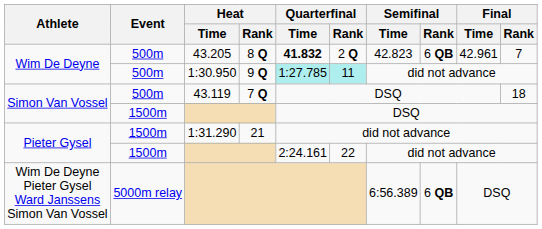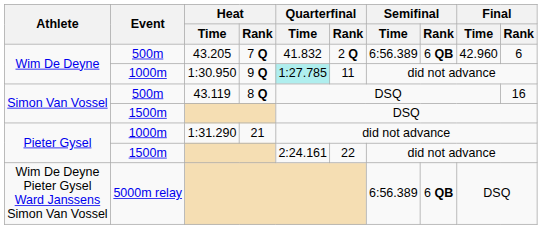 <table class="wikitable" style="text-align:center">
 <tr>
 <th rowspan="2">Athlete</th>
 <th rowspan="2">Event</th>
 <th colspan="2">Heat</th>
 <th colspan="2">Quarterfinal</th>
 <th colspan="2">Semifinal</th>
 <th colspan="2">Final</th>
 </tr>
 <tr>
 <th>Time</th>
 <th>Rank</th>
 <th>Time</th>
 <th>Rank</th>
 <th>Time</th>
 <th>Rank</th>
 <th>Time</th>
 <th>Rank</th>
 </tr>
 <tr>
 <td rowspan=2><a href='#'>Wim De Deyne</a></td>
 <td><a href='#'>500m</a></td>
 <td align="center">43.205</td>
-<td align="center">8 <strong>Q</strong></td>
-<td align="center"><strong>41.832</strong></td>
+<td align="center">7 <strong>Q</strong></td>
+<td align="center">41.832</td>
 <td align="center">2 <strong>Q</strong></td>
-<td align="center">42.823</td>
+<td align="center">6:56.389</td>
 <td align="center">6 <strong>QB</strong></td>
-<td align="center">42.961</td>
-<td align="center">7</td>
+<td align="center">42.960</td>
+<td align="center">6</td>
 </tr>
 <tr>
-<td><a href='#'>500m</a></td>
+<td><a href='#'>1000m</a></td>
 <td align="center">1:30.950</td>
 <td align="center">9 <strong>Q</strong></td>
 <td align="center" style="background: paleturquoise;">1:27.785</td>
-<td align="center" style="background: paleturquoise;">11</td>
+<td align="center">11</td>
 <td colspan=4>did not advance</td>
 </tr>
 <tr>
 <td rowspan=2><a href='#'>Simon Van Vossel</a></td>
 <td><a href='#'>500m</a></td>
 <td align="center">43.119</td>
-<td align="center">7 <strong>Q</strong></td>
+<td align="center">8 <strong>Q</strong></td>
 <td colspan=5 align="center">DSQ</td>
-<td align="center">18</td>
+<td align="center">16</td>
 </tr>
 <tr>
 <td><a href='#'>1500m</a></td>
 <td colspan=2 bgcolor="wheat"></td>
 <td colspan=6>DSQ</td>
 </tr>
 <tr>
 <td rowspan=2><a href='#'>Pieter Gysel</a></td>
-<td><a href='#'>1500m</a></td>
+<td><a href='#'>1000m</a></td>
 <td align="center">1:31.290</td>
 <td align="center">21</td>
 <td colspan=6>did not advance</td>
 </tr>
 <tr>
 <td><a href='#'>1500m</a></td>
 <td colspan=2 bgcolor="wheat"></td>
 <td align="center">2:24.161</td>
 <td align="center">22</td>
 <td colspan=4>did not advance</td>
 </tr>
 <tr>
 <td>Wim De Deyne<br>Pieter Gysel<br><a href='#'>Ward Janssens</a><br>Simon Van Vossel</td>
 <td><a href='#'>5000m relay</a></td>
 <td colspan=4 bgcolor="wheat"></td>
 <td align="center">6:56.389</td>
 <td align="center">6 <strong>QB</strong></td>
 <td colspan=2 align="center">DSQ</td>
 </tr>
 </table>
